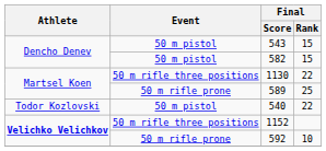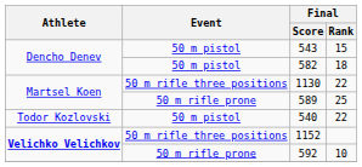 <table class="wikitable" style="font-size:90%; text-align:center;">
 <tr>
 <th rowspan="2">Athlete</th>
 <th rowspan="2">Event</th>
 <th colspan="2">Final</th>
 </tr>
 <tr>
 <th>Score</th>
 <th>Rank</th>
 </tr>
 <tr>
 <td rowspan=2><a href='#'>Dencho Denev</a></td>
 <td rowspan=1><a href='#'>50 m pistol</a></td>
 <td align="center">543</td>
 <td align="center">15</td>
 </tr>
 <tr>
 <td rowspan=1><a href='#'>50 m pistol</a></td>
 <td align="center">582</td>
-<td align="center">15</td>
+<td align="center">18</td>
 </tr>
 <tr>
 <td rowspan=2><a href='#'>Martsel Koen</a></td>
 <td><a href='#'>50 m rifle three positions</a></td>
 <td align="center">1130</td>
 <td align="center">22</td>
 </tr>
 <tr>
 <td><a href='#'>50 m rifle prone</a></td>
 <td align="center">589</td>
 <td align="center">25</td>
 </tr>
 <tr>
 <td rowspan=1><a href='#'>Todor Kozlovski</a></td>
 <td rowspan=1><a href='#'>50 m pistol</a></td>
 <td align="center">540</td>
 <td align="center">22</td>
 </tr>
 <tr>
 <td rowspan=2><strong><a href='#'>Velichko Velichkov</a></strong></td>
 <td><a href='#'>50 m rifle three positions</a></td>
 <td align="center">1152</td>
 <td align="center"></td>
 </tr>
 <tr>
 <td><a href='#'>50 m rifle prone</a></td>
 <td align="center">592</td>
 <td align="center">10</td>
 </tr>
 <tr>
 </tr>
 </table>
